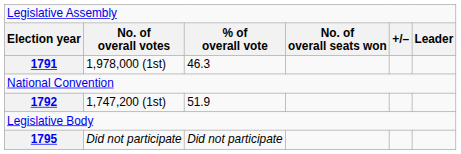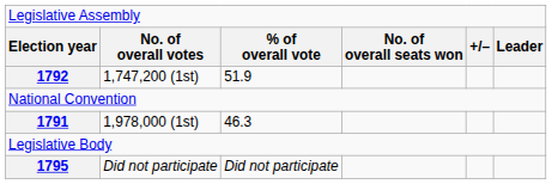 <table class=wikitable>
 <tr>
 <td colspan=6><a href='#'>Legislative Assembly</a></td>
 </tr>
 <tr>
 <th>Election year</th>
 <th>No. of<br>overall votes</th>
 <th>% of<br>overall vote</th>
 <th>No. of<br>overall seats won</th>
 <th>+/–</th>
 <th>Leader</th>
 </tr>
 <tr>
-<th><a href='#'>1791</a></th>
-<td>1,978,000 (1st)</td>
-<td>46.3</td>
+<th><a href='#'>1792</a></th>
+<td>1,747,200 (1st)</td>
+<td>51.9</td>
 <td></td>
 <td></td>
 <td></td>
 </tr>
 <tr>
 <td colspan=6><a href='#'>National Convention</a></td>
 </tr>
 <tr>
-<th><a href='#'>1792</a></th>
-<td>1,747,200 (1st)</td>
-<td>51.9</td>
+<th><a href='#'>1791</a></th>
+<td>1,978,000 (1st)</td>
+<td>46.3</td>
 <td></td>
 <td></td>
 <td></td>
 </tr>
 <tr>
 <td colspan=6><a href='#'>Legislative Body</a></td>
 </tr>
 <tr>
 <th><a href='#'>1795</a></th>
 <td><em>Did not participate</em></td>
 <td><em>Did not participate</em></td>
 <td></td>
 <td></td>
 <td></td>
 </tr>
 </table>
